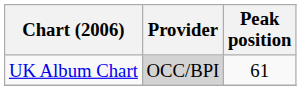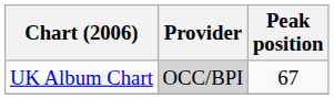 <table class="wikitable">
 <tr>
 <th align="left">Chart (2006)</th>
 <th align="left">Provider</th>
 <th align="left">Peak<br>position</th>
 </tr>
 <tr>
 <td align="left"><a href='#'>UK Album Chart</a></td>
 <td align="center" style="background: lightgrey;">OCC/BPI</td>
-<td align="center">61</td>
+<td align="center">67</td>
 </tr>
 <tr>
 </tr>
 </table>
